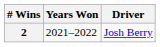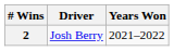 <table class="wikitable" style="font-size: 95%;">
 <tr>
 <th># Wins</th>
+<th>Driver</th>
 <th>Years Won</th>
-<th>Driver</th>
 </tr>
 <tr>
 <th>2</th>
+<td><a href='#'>Josh Berry</a></td>
 <td>2021–2022</td>
-<td><a href='#'>Josh Berry</a></td>
 </tr>
 </table>
